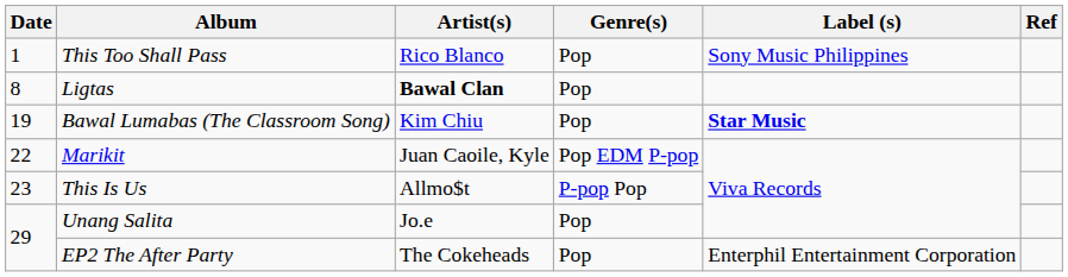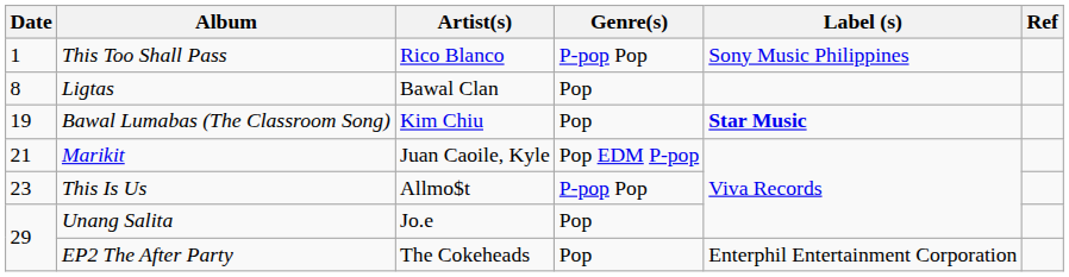 <table class="wikitable">
 <tr>
 <th>Date</th>
 <th>Album</th>
 <th>Artist(s)</th>
 <th>Genre(s)</th>
 <th>Label (s)</th>
 <th>Ref</th>
 </tr>
 <tr>
 <td>1</td>
 <td><em>This Too Shall Pass</em></td>
 <td><a href='#'>Rico Blanco</a></td>
-<td>Pop</td>
+<td><a href='#'>P-pop</a> Pop</td>
 <td><a href='#'>Sony Music Philippines</a></td>
 <td></td>
 </tr>
 <tr>
 <td>8</td>
 <td><em>Ligtas</em></td>
-<td><strong>Bawal Clan</strong></td>
+<td>Bawal Clan</td>
 <td>Pop</td>
 <td></td>
 <td></td>
 </tr>
 <tr>
 <td>19</td>
 <td><em>Bawal Lumabas (The Classroom Song)</em></td>
 <td><a href='#'>Kim Chiu</a></td>
 <td>Pop</td>
 <td><strong><a href='#'>Star Music</a></strong></td>
 <td></td>
 </tr>
 <tr>
-<td>22</td>
+<td>21</td>
 <td><em><a href='#'>Marikit</a></em></td>
 <td>Juan Caoile, Kyle</td>
 <td>Pop <a href='#'>EDM</a> <a href='#'>P-pop</a></td>
 <td rowspan=3><a href='#'>Viva Records</a></td>
 <td></td>
 </tr>
 <tr>
 <td>23</td>
 <td><em>This Is Us</em></td>
 <td>Allmo$t</td>
 <td><a href='#'>P-pop</a> Pop</td>
 <td></td>
 </tr>
 <tr>
 <td rowspan=2>29</td>
 <td><em>Unang Salita</em></td>
 <td>Jo.e</td>
 <td>Pop</td>
 <td></td>
 </tr>
 <tr>
 <td><em>EP2 The After Party</em></td>
 <td>The Cokeheads</td>
 <td>Pop</td>
 <td>Enterphil Entertainment Corporation</td>
 <td></td>
 </tr>
 </table>
